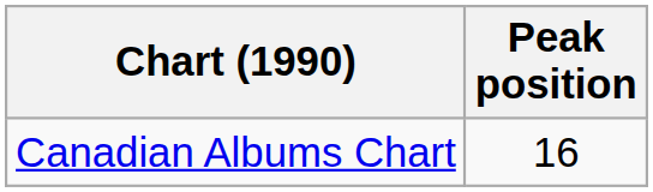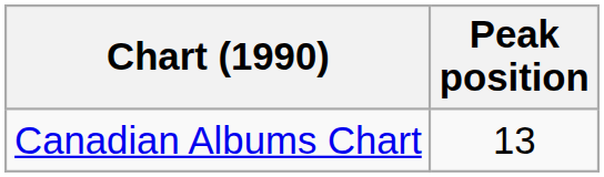 <table class="wikitable sortable">
 <tr>
 <th>Chart (1990)</th>
 <th>Peak<br>position</th>
 </tr>
 <tr>
 <td><a href='#'>Canadian Albums Chart</a></td>
-<td align="center">16</td>
+<td align="center">13</td>
 </tr>
 </table>
